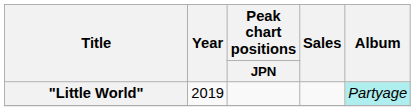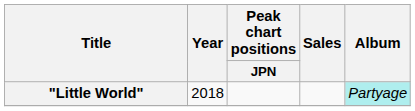 <table class="wikitable plainrowheaders" style="text-align:center;">
 <tr>
 <th scope="col" rowspan="2" style="width:12em;">Title</th>
 <th scope="col" rowspan="2">Year</th>
 <th scope="col" colspan="1">Peak chart positions</th>
 <th scope="col" rowspan="2">Sales</th>
 <th scope="col" rowspan="2">Album</th>
 </tr>
 <tr>
 <th scope="col" style="width:3em;font-size:90%;">JPN</th>
 </tr>
 <tr>
 <th scope="row">"Little World"</th>
-<td>2019</td>
+<td>2018</td>
 <td></td>
 <td></td>
 <td style="background: paleturquoise;"><em>Partyage</em></td>
 </tr>
 <tr>
 </tr>
 </table>
